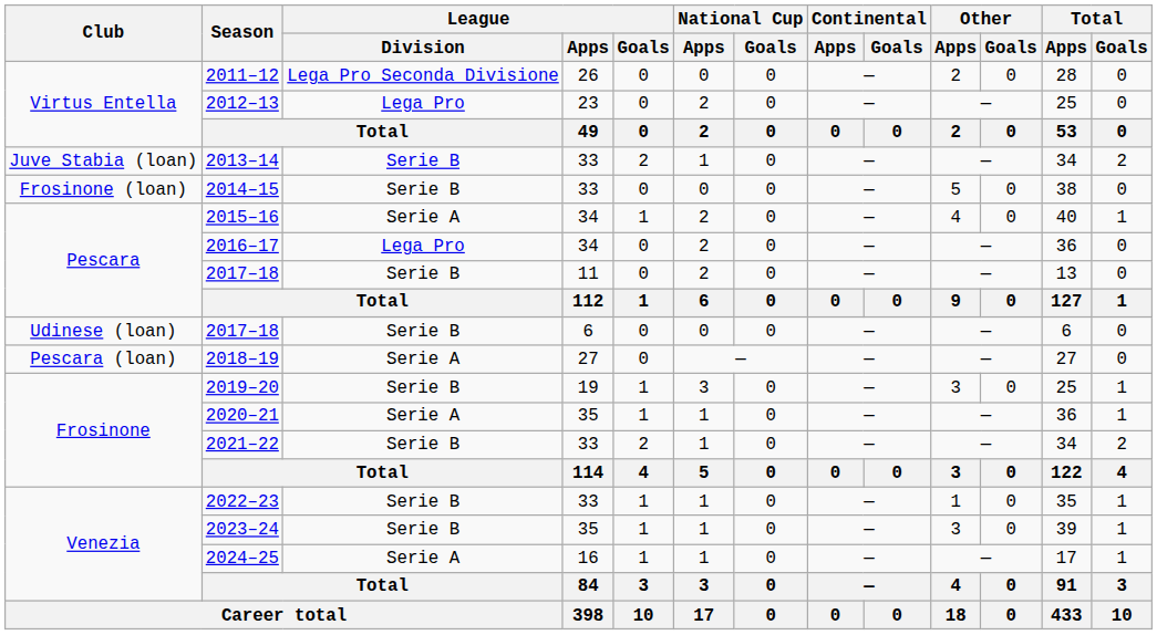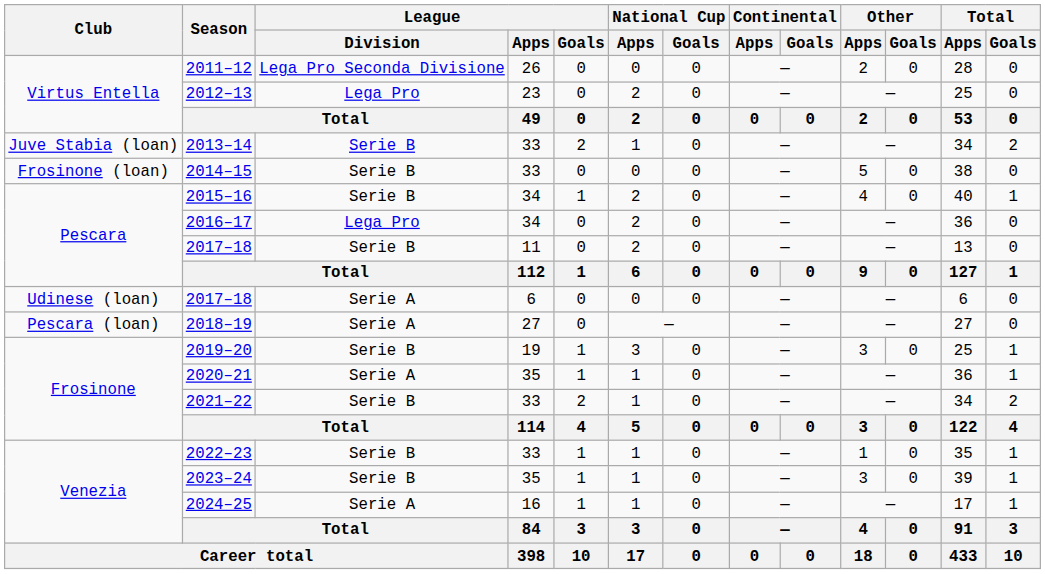 <table class="wikitable" style="text-align: center;">
 <tr>
 <th rowspan="2">Club</th>
 <th rowspan="2">Season</th>
 <th colspan="3">League</th>
 <th colspan="2">National Cup</th>
 <th colspan="2">Continental</th>
 <th colspan="2">Other</th>
 <th colspan="2">Total</th>
 </tr>
 <tr>
 <th>Division</th>
 <th>Apps</th>
 <th>Goals</th>
 <th>Apps</th>
 <th>Goals</th>
 <th>Apps</th>
 <th>Goals</th>
 <th>Apps</th>
 <th>Goals</th>
 <th>Apps</th>
 <th>Goals</th>
 </tr>
 <tr>
 <td rowspan="3"><a href='#'>Virtus Entella</a></td>
 <td><a href='#'>2011–12</a></td>
 <td><a href='#'>Lega Pro Seconda Divisione</a></td>
 <td>26</td>
 <td>0</td>
 <td>0</td>
 <td>0</td>
 <td colspan="2">—</td>
 <td>2</td>
 <td>0</td>
 <td>28</td>
 <td>0</td>
 </tr>
 <tr>
 <td><a href='#'>2012–13</a></td>
 <td><a href='#'>Lega Pro</a></td>
 <td>23</td>
 <td>0</td>
 <td>2</td>
 <td>0</td>
 <td colspan="2">—</td>
 <td colspan="2">—</td>
 <td>25</td>
 <td>0</td>
 </tr>
 <tr>
 <th colspan="2">Total</th>
 <th>49</th>
 <th>0</th>
 <th>2</th>
 <th>0</th>
 <th>0</th>
 <th>0</th>
 <th>2</th>
 <th>0</th>
 <th>53</th>
 <th>0</th>
 </tr>
 <tr>
 <td><a href='#'>Juve Stabia</a> (loan)</td>
 <td><a href='#'>2013–14</a></td>
 <td><a href='#'>Serie B</a></td>
 <td>33</td>
 <td>2</td>
 <td>1</td>
 <td>0</td>
 <td colspan="2">—</td>
 <td colspan="2">—</td>
 <td>34</td>
 <td>2</td>
 </tr>
 <tr>
 <td><a href='#'>Frosinone</a> (loan)</td>
 <td><a href='#'>2014–15</a></td>
 <td>Serie B</td>
 <td>33</td>
 <td>0</td>
 <td>0</td>
 <td>0</td>
 <td colspan="2">—</td>
 <td>5</td>
 <td>0</td>
 <td>38</td>
 <td>0</td>
 </tr>
 <tr>
 <td rowspan="4"><a href='#'>Pescara</a></td>
 <td><a href='#'>2015–16</a></td>
-<td>Serie A</td>
+<td>Serie B</td>
 <td>34</td>
 <td>1</td>
 <td>2</td>
 <td>0</td>
 <td colspan="2">—</td>
 <td>4</td>
 <td>0</td>
 <td>40</td>
 <td>1</td>
 </tr>
 <tr>
 <td><a href='#'>2016–17</a></td>
 <td><a href='#'>Lega Pro</a></td>
 <td>34</td>
 <td>0</td>
 <td>2</td>
 <td>0</td>
 <td colspan="2">—</td>
 <td colspan="2">—</td>
 <td>36</td>
 <td>0</td>
 </tr>
 <tr>
 <td><a href='#'>2017–18</a></td>
 <td>Serie B</td>
 <td>11</td>
 <td>0</td>
 <td>2</td>
 <td>0</td>
 <td colspan="2">—</td>
 <td colspan="2">—</td>
 <td>13</td>
 <td>0</td>
 </tr>
 <tr>
 <th colspan="2">Total</th>
 <th>112</th>
 <th>1</th>
 <th>6</th>
 <th>0</th>
 <th>0</th>
 <th>0</th>
 <th>9</th>
 <th>0</th>
 <th>127</th>
 <th>1</th>
 </tr>
 <tr>
 <td><a href='#'>Udinese</a> (loan)</td>
 <td><a href='#'>2017–18</a></td>
-<td>Serie B</td>
+<td>Serie A</td>
 <td>6</td>
 <td>0</td>
 <td>0</td>
 <td>0</td>
 <td colspan="2">—</td>
 <td colspan="2">—</td>
 <td>6</td>
 <td>0</td>
 </tr>
 <tr>
 <td><a href='#'>Pescara</a> (loan)</td>
 <td><a href='#'>2018–19</a></td>
 <td>Serie A</td>
 <td>27</td>
 <td>0</td>
 <td colspan="2">—</td>
 <td colspan="2">—</td>
 <td colspan="2">—</td>
 <td>27</td>
 <td>0</td>
 </tr>
 <tr>
 <td rowspan="4"><a href='#'>Frosinone</a></td>
 <td><a href='#'>2019–20</a></td>
 <td>Serie B</td>
 <td>19</td>
 <td>1</td>
 <td>3</td>
 <td>0</td>
 <td colspan="2">—</td>
 <td>3</td>
 <td>0</td>
 <td>25</td>
 <td>1</td>
 </tr>
 <tr>
 <td><a href='#'>2020–21</a></td>
 <td>Serie A</td>
 <td>35</td>
 <td>1</td>
 <td>1</td>
 <td>0</td>
 <td colspan="2">—</td>
 <td colspan="2">—</td>
 <td>36</td>
 <td>1</td>
 </tr>
 <tr>
 <td><a href='#'>2021–22</a></td>
 <td>Serie B</td>
 <td>33</td>
 <td>2</td>
 <td>1</td>
 <td>0</td>
 <td colspan="2">—</td>
 <td colspan="2">—</td>
 <td>34</td>
 <td>2</td>
 </tr>
 <tr>
 <th colspan="2">Total</th>
 <th>114</th>
 <th>4</th>
 <th>5</th>
 <th>0</th>
 <th>0</th>
 <th>0</th>
 <th>3</th>
 <th>0</th>
 <th>122</th>
 <th>4</th>
 </tr>
 <tr>
 <td rowspan="4"><a href='#'>Venezia</a></td>
 <td><a href='#'>2022–23</a></td>
 <td>Serie B</td>
 <td>33</td>
 <td>1</td>
 <td>1</td>
 <td>0</td>
 <td colspan="2">—</td>
 <td>1</td>
 <td>0</td>
 <td>35</td>
 <td>1</td>
 </tr>
 <tr>
 <td><a href='#'>2023–24</a></td>
 <td>Serie B</td>
 <td>35</td>
 <td>1</td>
 <td>1</td>
 <td>0</td>
 <td colspan="2">—</td>
 <td>3</td>
 <td>0</td>
 <td>39</td>
 <td>1</td>
 </tr>
 <tr>
 <td><a href='#'>2024–25</a></td>
 <td>Serie A</td>
 <td>16</td>
 <td>1</td>
 <td>1</td>
 <td>0</td>
 <td colspan="2">—</td>
 <td colspan="2">—</td>
 <td>17</td>
 <td>1</td>
 </tr>
 <tr>
 <th colspan="2">Total</th>
 <th>84</th>
 <th>3</th>
 <th>3</th>
 <th>0</th>
 <th colspan="2">—</th>
 <th>4</th>
 <th>0</th>
 <th>91</th>
 <th>3</th>
 </tr>
 <tr>
 <th colspan="3">Career total</th>
 <th>398</th>
 <th>10</th>
 <th>17</th>
 <th>0</th>
 <th>0</th>
 <th>0</th>
 <th>18</th>
 <th>0</th>
 <th>433</th>
 <th>10</th>
 </tr>
 </table>
